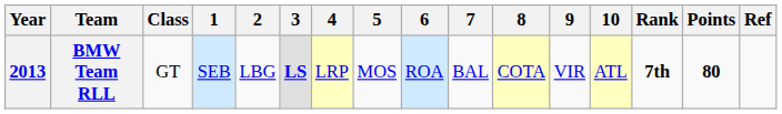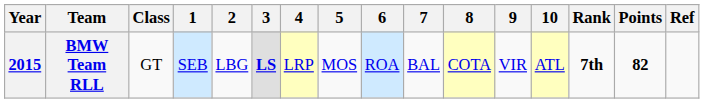 <table class="wikitable" style="text-align:center; font-size:90%">
 <tr>
 <th>Year</th>
 <th>Team</th>
 <th>Class</th>
 <th>1</th>
 <th>2</th>
 <th>3</th>
 <th>4</th>
 <th>5</th>
 <th>6</th>
 <th>7</th>
 <th>8</th>
 <th>9</th>
 <th>10</th>
 <th>Rank</th>
 <th>Points</th>
 <th>Ref</th>
 </tr>
 <tr>
-<th><a href='#'>2013</a></th>
+<th><a href='#'>2015</a></th>
 <th><a href='#'>BMW Team RLL</a></th>
 <td>GT</td>
 <td style="background:#CFEAFF;"><a href='#'>SEB</a><br></td>
 <td><a href='#'>LBG</a><br></td>
 <td style="background:#DFDFDF;"><strong><a href='#'>LS</a><br></strong></td>
 <td style="background:#FFFFBF;"><a href='#'>LRP</a><br></td>
 <td><a href='#'>MOS</a><br></td>
 <td style="background:#CFEAFF;"><a href='#'>ROA</a><br></td>
 <td><a href='#'>BAL</a><br></td>
 <td style="background:#FFFFBF;"><a href='#'>COTA</a><br></td>
 <td><a href='#'>VIR</a><br></td>
 <td style="background:#FFFFBF;"><a href='#'>ATL</a><br></td>
 <td><strong>7th</strong></td>
-<td><strong>80</strong></td>
+<td><strong>82</strong></td>
 <td></td>
 </tr>
 </table>
